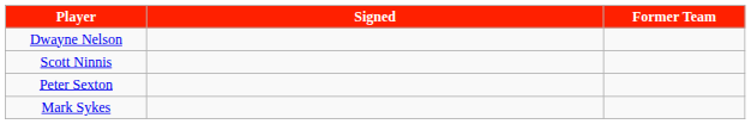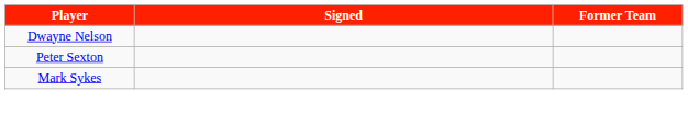 <table class="wikitable sortable sortable">
 <tr>
 <th style="background:#ff2000; color:#ffffff" width=150>Player</th>
 <th style="background:#ff2000; color:#ffffff" width=500>Signed</th>
 <th style="background:#ff2000; color:#ffffff" width=150>Former Team</th>
 </tr>
 <tr style="text-align: center">
 <td><a href='#'>Dwayne Nelson</a></td>
-<td></td>
-<td></td>
-</tr>
-<tr style="text-align: center">
-<td><a href='#'>Scott Ninnis</a></td>
 <td></td>
 <td></td>
 </tr>
 <tr style="text-align: center">
 <td><a href='#'>Peter Sexton</a></td>
 <td></td>
 <td></td>
 </tr>
 <tr style="text-align: center">
 <td><a href='#'>Mark Sykes</a></td>
 <td></td>
 <td></td>
 </tr>
 </table>
